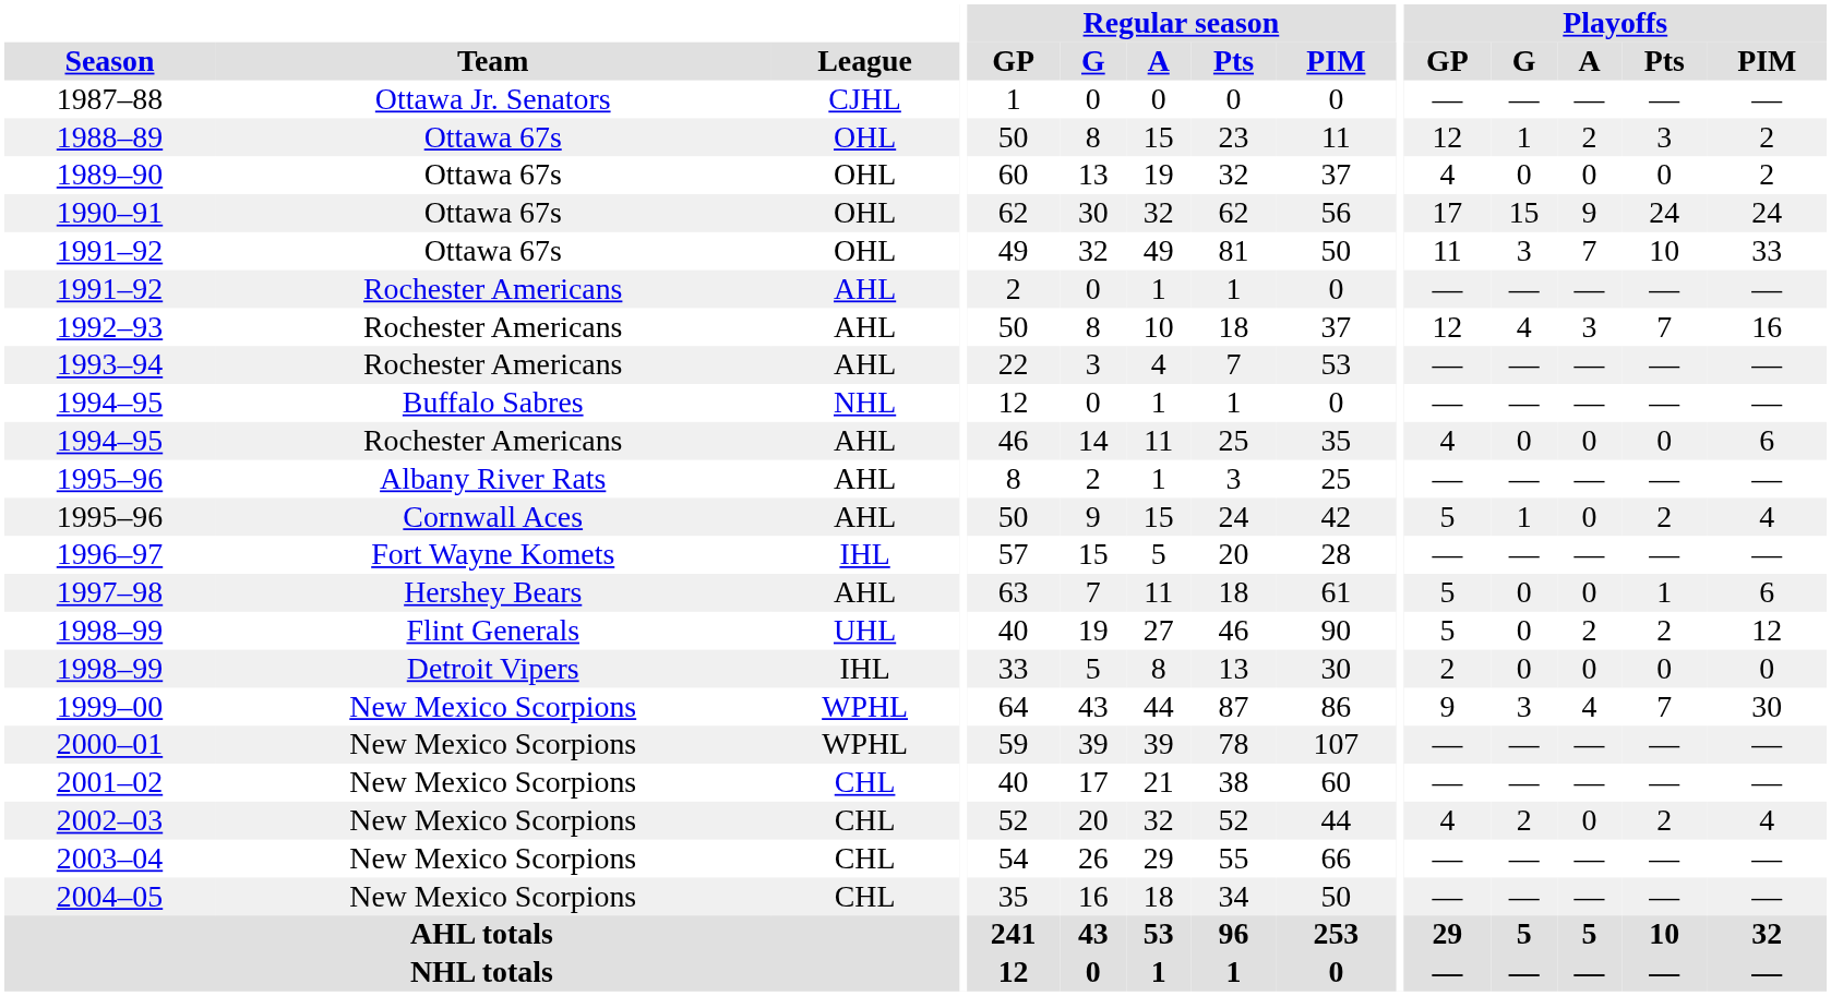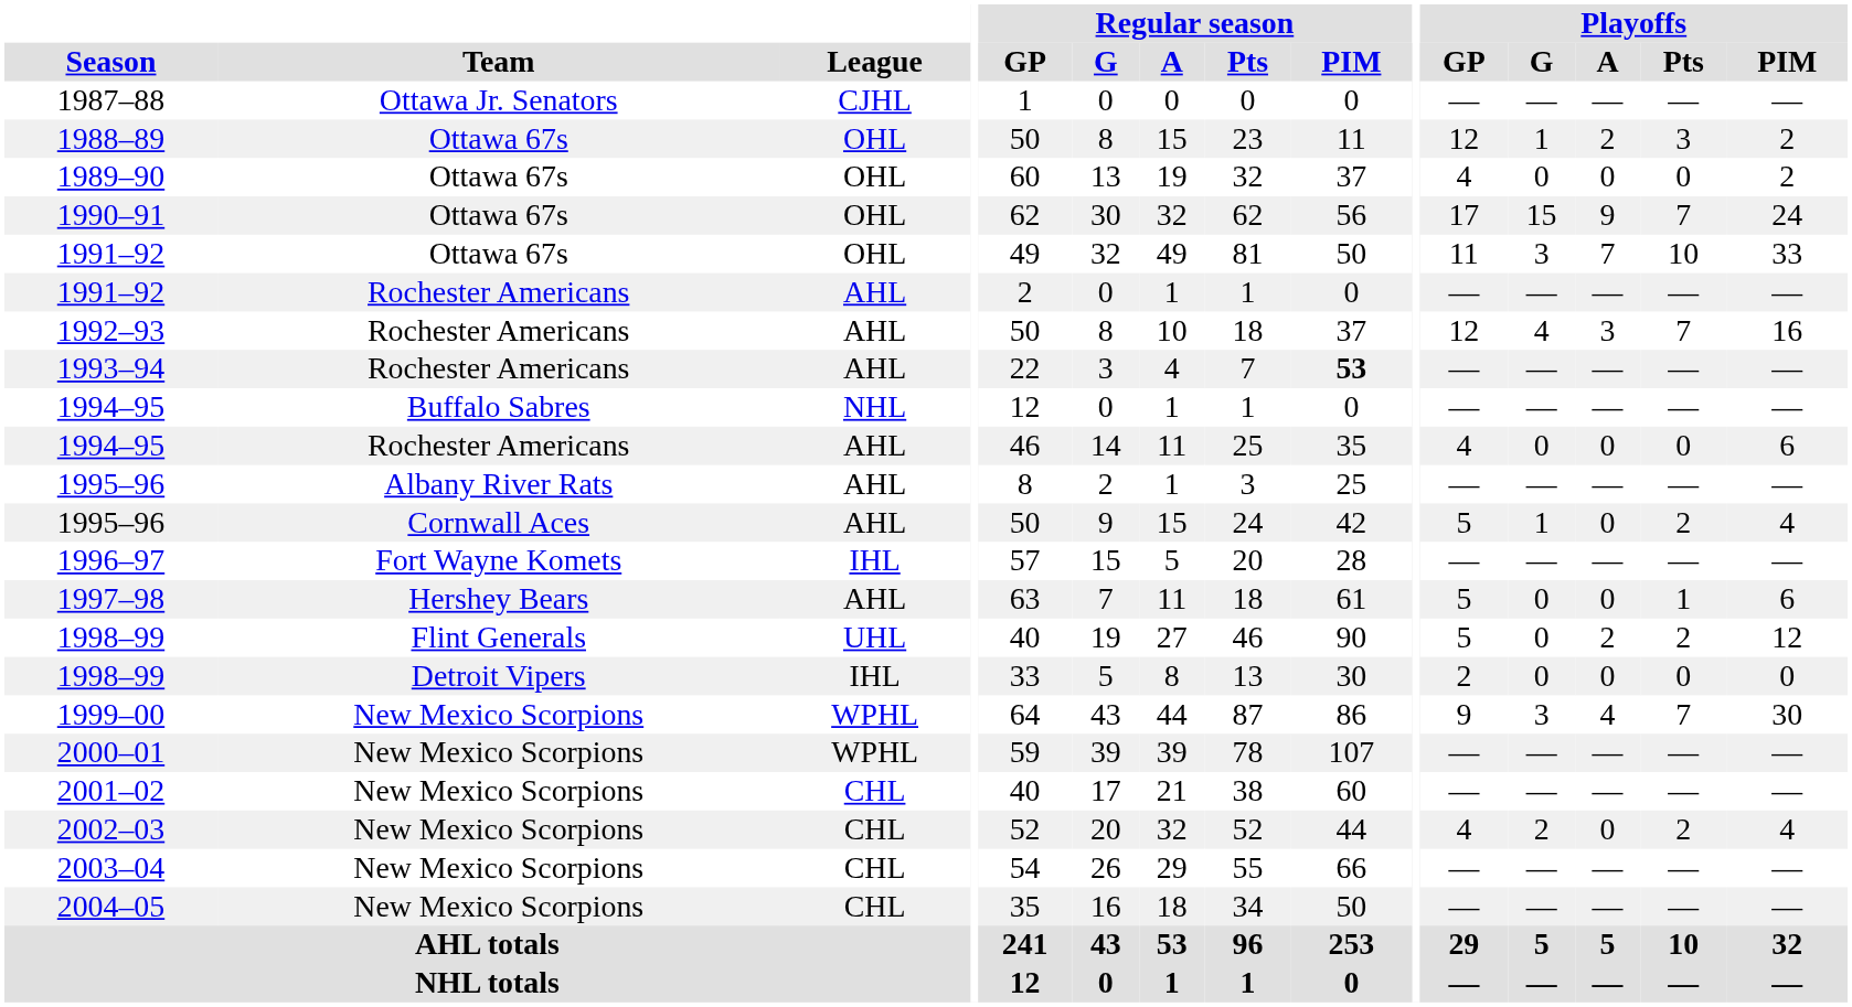 <table border="0" cellpadding="1" cellspacing="0" style="text-align:center; width:60em">
 <tr bgcolor="#e0e0e0">
 <th colspan="3" bgcolor="#ffffff"></th>
 <th rowspan="100" bgcolor="#ffffff"></th>
 <th colspan="5"><a href='#'>Regular season</a></th>
 <th rowspan="100" bgcolor="#ffffff"></th>
 <th colspan="5"><a href='#'>Playoffs</a></th>
 </tr>
 <tr bgcolor="#e0e0e0">
 <th><a href='#'>Season</a></th>
 <th>Team</th>
 <th>League</th>
 <th>GP</th>
 <th><a href='#'>G</a></th>
 <th><a href='#'>A</a></th>
 <th><a href='#'>Pts</a></th>
 <th><a href='#'>PIM</a></th>
 <th>GP</th>
 <th>G</th>
 <th>A</th>
 <th>Pts</th>
 <th>PIM</th>
 </tr>
 <tr>
 <td>1987–88</td>
 <td><a href='#'>Ottawa Jr. Senators</a></td>
 <td><a href='#'>CJHL</a></td>
 <td>1</td>
 <td>0</td>
 <td>0</td>
 <td>0</td>
 <td>0</td>
 <td>—</td>
 <td>—</td>
 <td>—</td>
 <td>—</td>
 <td>—</td>
 </tr>
 <tr bgcolor="#f0f0f0">
 <td><a href='#'>1988–89</a></td>
 <td><a href='#'>Ottawa 67s</a></td>
 <td><a href='#'>OHL</a></td>
 <td>50</td>
 <td>8</td>
 <td>15</td>
 <td>23</td>
 <td>11</td>
 <td>12</td>
 <td>1</td>
 <td>2</td>
 <td>3</td>
 <td>2</td>
 </tr>
 <tr>
 <td><a href='#'>1989–90</a></td>
 <td>Ottawa 67s</td>
 <td>OHL</td>
 <td>60</td>
 <td>13</td>
 <td>19</td>
 <td>32</td>
 <td>37</td>
 <td>4</td>
 <td>0</td>
 <td>0</td>
 <td>0</td>
 <td>2</td>
 </tr>
 <tr bgcolor="#f0f0f0">
 <td><a href='#'>1990–91</a></td>
 <td>Ottawa 67s</td>
 <td>OHL</td>
 <td>62</td>
 <td>30</td>
 <td>32</td>
 <td>62</td>
 <td>56</td>
 <td>17</td>
 <td>15</td>
 <td>9</td>
-<td>24</td>
+<td>7</td>
 <td>24</td>
 </tr>
 <tr>
 <td><a href='#'>1991–92</a></td>
 <td>Ottawa 67s</td>
 <td>OHL</td>
 <td>49</td>
 <td>32</td>
 <td>49</td>
 <td>81</td>
 <td>50</td>
 <td>11</td>
 <td>3</td>
 <td>7</td>
 <td>10</td>
 <td>33</td>
 </tr>
 <tr bgcolor="#f0f0f0">
 <td><a href='#'>1991–92</a></td>
 <td><a href='#'>Rochester Americans</a></td>
 <td><a href='#'>AHL</a></td>
 <td>2</td>
 <td>0</td>
 <td>1</td>
 <td>1</td>
 <td>0</td>
 <td>—</td>
 <td>—</td>
 <td>—</td>
 <td>—</td>
 <td>—</td>
 </tr>
 <tr>
 <td><a href='#'>1992–93</a></td>
 <td>Rochester Americans</td>
 <td>AHL</td>
 <td>50</td>
 <td>8</td>
 <td>10</td>
 <td>18</td>
 <td>37</td>
 <td>12</td>
 <td>4</td>
 <td>3</td>
 <td>7</td>
 <td>16</td>
 </tr>
 <tr bgcolor="#f0f0f0">
 <td><a href='#'>1993–94</a></td>
 <td>Rochester Americans</td>
 <td>AHL</td>
 <td>22</td>
 <td>3</td>
 <td>4</td>
 <td>7</td>
-<td>53</td>
+<td><strong>53</strong></td>
 <td>—</td>
 <td>—</td>
 <td>—</td>
 <td>—</td>
 <td>—</td>
 </tr>
 <tr>
 <td><a href='#'>1994–95</a></td>
 <td><a href='#'>Buffalo Sabres</a></td>
 <td><a href='#'>NHL</a></td>
 <td>12</td>
 <td>0</td>
 <td>1</td>
 <td>1</td>
 <td>0</td>
 <td>—</td>
 <td>—</td>
 <td>—</td>
 <td>—</td>
 <td>—</td>
 </tr>
 <tr bgcolor="#f0f0f0">
 <td><a href='#'>1994–95</a></td>
 <td>Rochester Americans</td>
 <td>AHL</td>
 <td>46</td>
 <td>14</td>
 <td>11</td>
 <td>25</td>
 <td>35</td>
 <td>4</td>
 <td>0</td>
 <td>0</td>
 <td>0</td>
 <td>6</td>
 </tr>
 <tr>
 <td><a href='#'>1995–96</a></td>
 <td><a href='#'>Albany River Rats</a></td>
 <td>AHL</td>
 <td>8</td>
 <td>2</td>
 <td>1</td>
 <td>3</td>
 <td>25</td>
 <td>—</td>
 <td>—</td>
 <td>—</td>
 <td>—</td>
 <td>—</td>
 </tr>
 <tr bgcolor="#f0f0f0">
 <td>1995–96</td>
 <td><a href='#'>Cornwall Aces</a></td>
 <td>AHL</td>
 <td>50</td>
 <td>9</td>
 <td>15</td>
 <td>24</td>
 <td>42</td>
 <td>5</td>
 <td>1</td>
 <td>0</td>
 <td>2</td>
 <td>4</td>
 </tr>
 <tr>
 <td><a href='#'>1996–97</a></td>
 <td><a href='#'>Fort Wayne Komets</a></td>
 <td><a href='#'>IHL</a></td>
 <td>57</td>
 <td>15</td>
 <td>5</td>
 <td>20</td>
 <td>28</td>
 <td>—</td>
 <td>—</td>
 <td>—</td>
 <td>—</td>
 <td>—</td>
 </tr>
 <tr bgcolor="#f0f0f0">
 <td><a href='#'>1997–98</a></td>
 <td><a href='#'>Hershey Bears</a></td>
 <td>AHL</td>
 <td>63</td>
 <td>7</td>
 <td>11</td>
 <td>18</td>
 <td>61</td>
 <td>5</td>
 <td>0</td>
 <td>0</td>
 <td>1</td>
 <td>6</td>
 </tr>
 <tr>
 <td><a href='#'>1998–99</a></td>
 <td><a href='#'>Flint Generals</a></td>
 <td><a href='#'>UHL</a></td>
 <td>40</td>
 <td>19</td>
 <td>27</td>
 <td>46</td>
 <td>90</td>
 <td>5</td>
 <td>0</td>
 <td>2</td>
 <td>2</td>
 <td>12</td>
 </tr>
 <tr bgcolor="#f0f0f0">
 <td><a href='#'>1998–99</a></td>
 <td><a href='#'>Detroit Vipers</a></td>
 <td>IHL</td>
 <td>33</td>
 <td>5</td>
 <td>8</td>
 <td>13</td>
 <td>30</td>
 <td>2</td>
 <td>0</td>
 <td>0</td>
 <td>0</td>
 <td>0</td>
 </tr>
 <tr>
 <td><a href='#'>1999–00</a></td>
 <td><a href='#'>New Mexico Scorpions</a></td>
 <td><a href='#'>WPHL</a></td>
 <td>64</td>
 <td>43</td>
 <td>44</td>
 <td>87</td>
 <td>86</td>
 <td>9</td>
 <td>3</td>
 <td>4</td>
 <td>7</td>
 <td>30</td>
 </tr>
 <tr bgcolor="#f0f0f0">
 <td><a href='#'>2000–01</a></td>
 <td>New Mexico Scorpions</td>
 <td>WPHL</td>
 <td>59</td>
 <td>39</td>
 <td>39</td>
 <td>78</td>
 <td>107</td>
 <td>—</td>
 <td>—</td>
 <td>—</td>
 <td>—</td>
 <td>—</td>
 </tr>
 <tr>
 <td><a href='#'>2001–02</a></td>
 <td>New Mexico Scorpions</td>
 <td><a href='#'>CHL</a></td>
 <td>40</td>
 <td>17</td>
 <td>21</td>
 <td>38</td>
 <td>60</td>
 <td>—</td>
 <td>—</td>
 <td>—</td>
 <td>—</td>
 <td>—</td>
 </tr>
 <tr bgcolor="#f0f0f0">
 <td><a href='#'>2002–03</a></td>
 <td>New Mexico Scorpions</td>
 <td>CHL</td>
 <td>52</td>
 <td>20</td>
 <td>32</td>
 <td>52</td>
 <td>44</td>
 <td>4</td>
 <td>2</td>
 <td>0</td>
 <td>2</td>
 <td>4</td>
 </tr>
 <tr>
 <td><a href='#'>2003–04</a></td>
 <td>New Mexico Scorpions</td>
 <td>CHL</td>
 <td>54</td>
 <td>26</td>
 <td>29</td>
 <td>55</td>
 <td>66</td>
 <td>—</td>
 <td>—</td>
 <td>—</td>
 <td>—</td>
 <td>—</td>
 </tr>
 <tr bgcolor="#f0f0f0">
 <td><a href='#'>2004–05</a></td>
 <td>New Mexico Scorpions</td>
 <td>CHL</td>
 <td>35</td>
 <td>16</td>
 <td>18</td>
 <td>34</td>
 <td>50</td>
 <td>—</td>
 <td>—</td>
 <td>—</td>
 <td>—</td>
 <td>—</td>
 </tr>
 <tr bgcolor="#e0e0e0">
 <th colspan="3">AHL totals</th>
 <th>241</th>
 <th>43</th>
 <th>53</th>
 <th>96</th>
 <th>253</th>
 <th>29</th>
 <th>5</th>
 <th>5</th>
 <th>10</th>
 <th>32</th>
 </tr>
 <tr bgcolor="#e0e0e0">
 <th colspan="3">NHL totals</th>
 <th>12</th>
 <th>0</th>
 <th>1</th>
 <th>1</th>
 <th>0</th>
 <th>—</th>
 <th>—</th>
 <th>—</th>
 <th>—</th>
 <th>—</th>
 </tr>
 </table>
